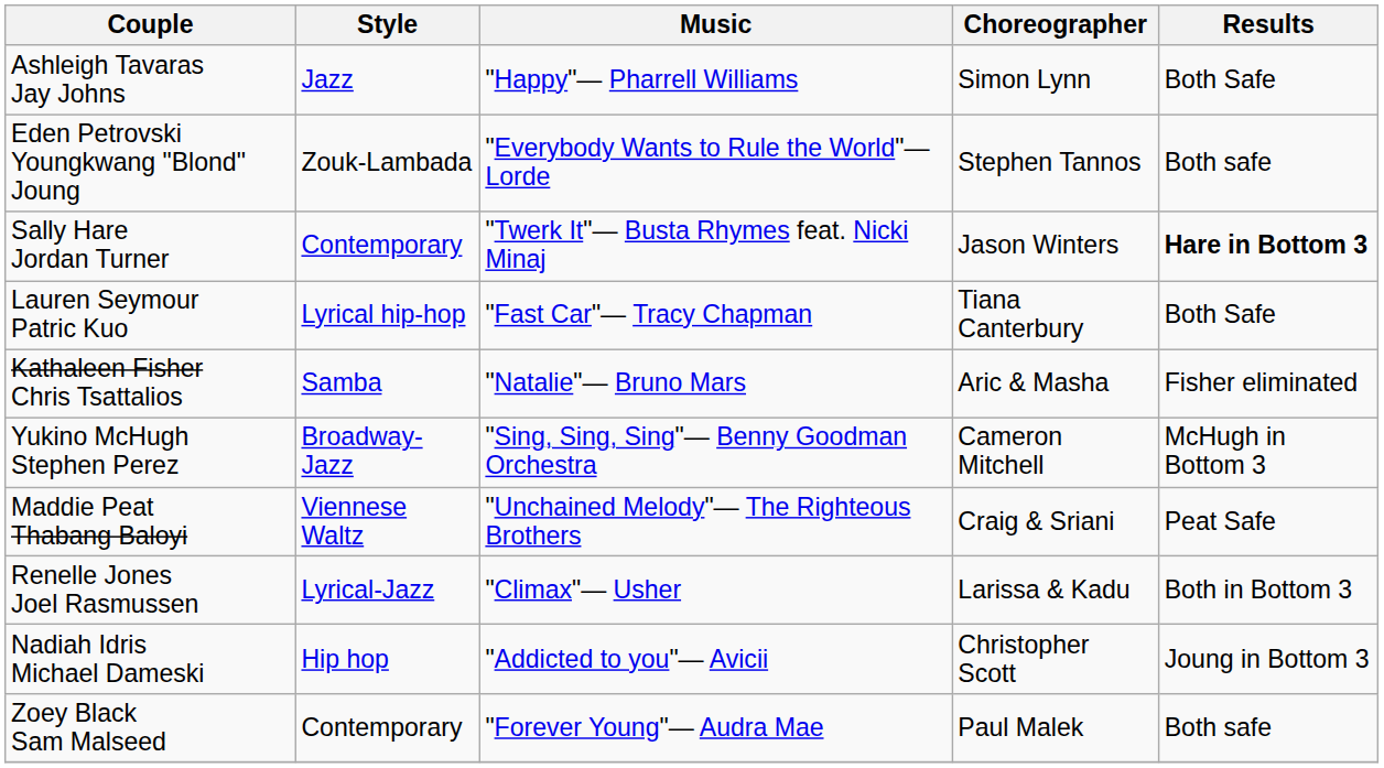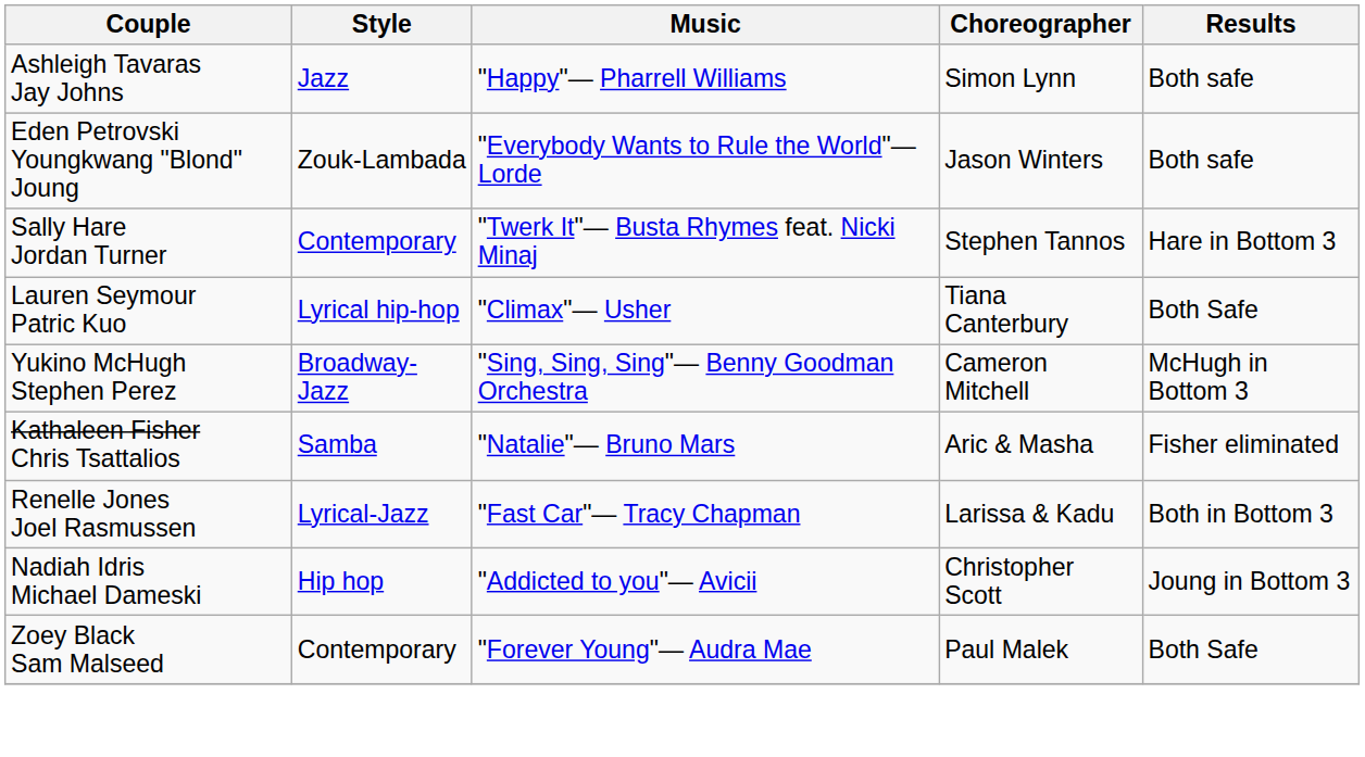 <table class="wikitable" width="98%">
 <tr>
 <th>Couple</th>
 <th>Style</th>
 <th>Music</th>
 <th>Choreographer</th>
 <th>Results</th>
 </tr>
 <tr>
 <td>Ashleigh Tavaras<br>Jay Johns</td>
 <td><a href='#'>Jazz</a></td>
 <td>"<a href='#'>Happy</a>"— <a href='#'>Pharrell Williams</a></td>
 <td>Simon Lynn</td>
-<td>Both Safe</td>
+<td>Both safe</td>
 </tr>
 <tr>
 <td>Eden Petrovski<br>Youngkwang "Blond" Joung</td>
 <td>Zouk-Lambada</td>
 <td>"<a href='#'>Everybody Wants to Rule the World</a>"— <a href='#'>Lorde</a></td>
-<td>Stephen Tannos</td>
+<td>Jason Winters</td>
 <td>Both safe</td>
 </tr>
 <tr>
 <td>Sally Hare<br>Jordan Turner</td>
 <td><a href='#'>Contemporary</a></td>
 <td>"<a href='#'>Twerk It</a>"— <a href='#'>Busta Rhymes</a> feat. <a href='#'>Nicki Minaj</a></td>
-<td>Jason Winters</td>
-<td><strong>Hare in Bottom 3</strong></td>
+<td>Stephen Tannos</td>
+<td>Hare in Bottom 3</td>
 </tr>
 <tr>
 <td>Lauren Seymour<br>Patric Kuo</td>
 <td><a href='#'>Lyrical hip-hop</a></td>
-<td>"<a href='#'>Fast Car</a>"— <a href='#'>Tracy Chapman</a></td>
+<td>"<a href='#'>Climax</a>"— <a href='#'>Usher</a></td>
 <td>Tiana Canterbury</td>
 <td>Both Safe</td>
+</tr>
+<tr>
+<td>Yukino McHugh<br>Stephen Perez</td>
+<td><a href='#'>Broadway-Jazz</a></td>
+<td>"<a href='#'>Sing, Sing, Sing</a>"— <a href='#'>Benny Goodman Orchestra</a></td>
+<td>Cameron Mitchell</td>
+<td>McHugh in Bottom 3</td>
 </tr>
 <tr>
 <td><s>Kathaleen Fisher</s><br>Chris Tsattalios</td>
 <td><a href='#'>Samba</a></td>
 <td>"<a href='#'>Natalie</a>"— <a href='#'>Bruno Mars</a></td>
 <td>Aric & Masha</td>
 <td>Fisher eliminated</td>
 </tr>
 <tr>
-<td>Yukino McHugh<br>Stephen Perez</td>
-<td><a href='#'>Broadway-Jazz</a></td>
-<td>"<a href='#'>Sing, Sing, Sing</a>"— <a href='#'>Benny Goodman Orchestra</a></td>
-<td>Cameron Mitchell</td>
-<td>McHugh in Bottom 3</td>
-</tr>
-<tr>
-<td>Maddie Peat<br><s>Thabang Baloyi</s></td>
-<td><a href='#'>Viennese Waltz</a></td>
-<td>"<a href='#'>Unchained Melody</a>"— <a href='#'>The Righteous Brothers</a></td>
-<td>Craig & Sriani</td>
-<td>Peat Safe</td>
-</tr>
-<tr>
 <td>Renelle Jones<br>Joel Rasmussen</td>
 <td><a href='#'>Lyrical-Jazz</a></td>
-<td>"<a href='#'>Climax</a>"— <a href='#'>Usher</a></td>
+<td>"<a href='#'>Fast Car</a>"— <a href='#'>Tracy Chapman</a></td>
 <td>Larissa & Kadu</td>
 <td>Both in Bottom 3</td>
 </tr>
 <tr>
 <td>Nadiah Idris<br>Michael Dameski</td>
 <td><a href='#'>Hip hop</a></td>
 <td>"<a href='#'>Addicted to you</a>"— <a href='#'>Avicii</a></td>
 <td>Christopher Scott</td>
 <td>Joung in Bottom 3</td>
 </tr>
 <tr>
 <td>Zoey Black<br>Sam Malseed</td>
 <td>Contemporary</td>
 <td>"<a href='#'>Forever Young</a>"— <a href='#'>Audra Mae</a></td>
 <td>Paul Malek</td>
-<td>Both safe</td>
+<td>Both Safe</td>
 </tr>
 <tr>
 </tr>
 </table>
